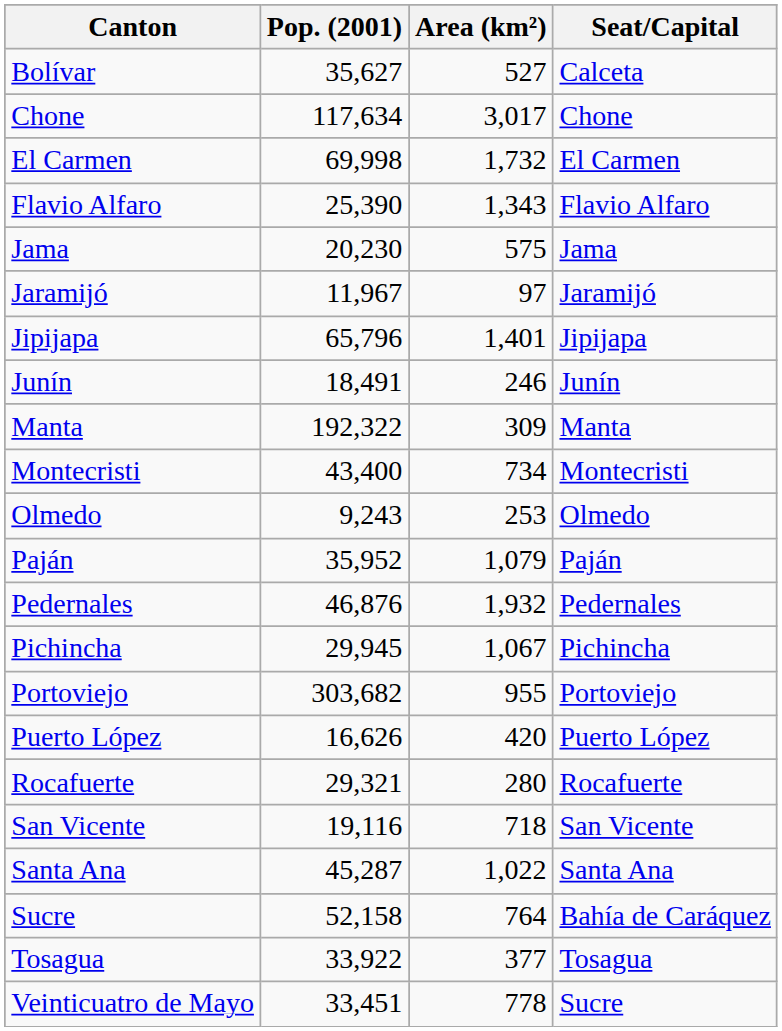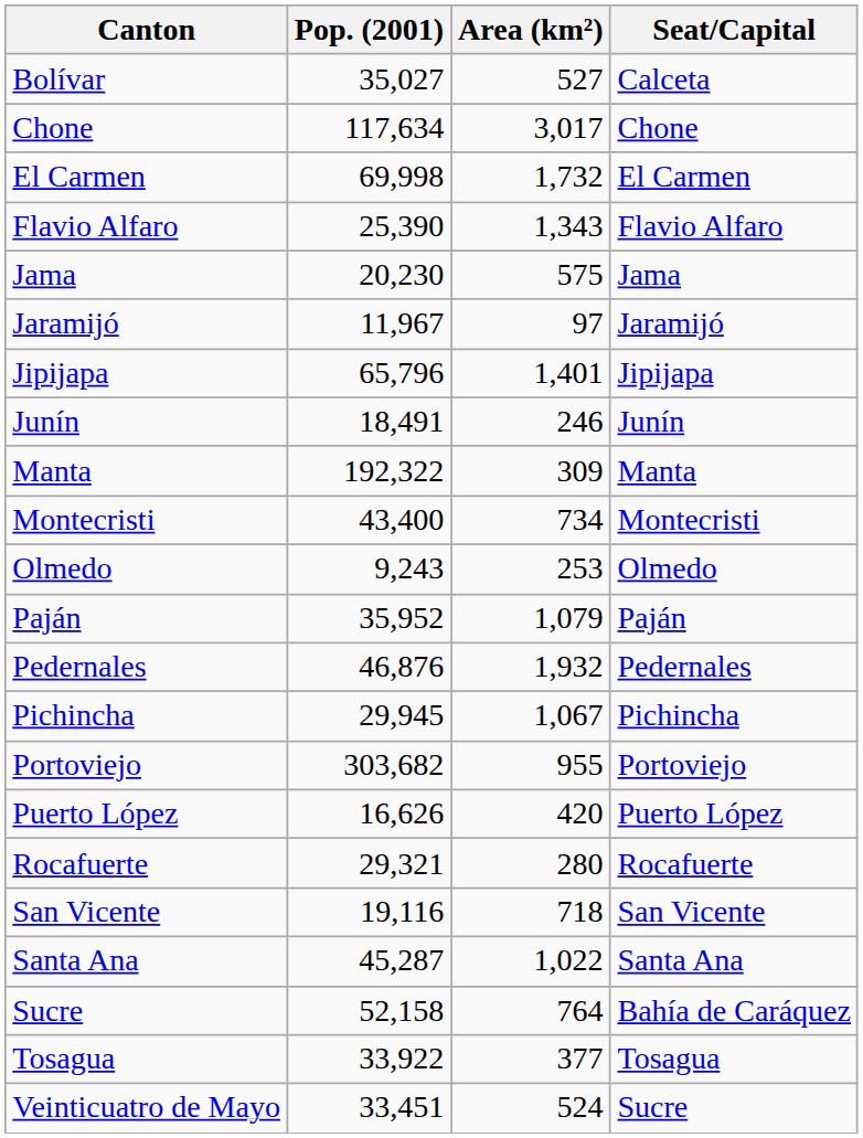 <table class="wikitable sortable">
 <tr>
 <th>Canton</th>
 <th>Pop. (2001)</th>
 <th>Area (km²)</th>
 <th>Seat/Capital</th>
 </tr>
 <tr>
 <td><a href='#'>Bolívar</a></td>
-<td align=right>35,627</td>
+<td align=right>35,027</td>
 <td align=right>527</td>
 <td><a href='#'>Calceta</a></td>
 </tr>
 <tr>
 <td><a href='#'>Chone</a></td>
 <td align=right>117,634</td>
 <td align=right>3,017</td>
 <td><a href='#'>Chone</a></td>
 </tr>
 <tr>
 <td><a href='#'>El Carmen</a></td>
 <td align=right>69,998</td>
 <td align=right>1,732</td>
 <td><a href='#'>El Carmen</a></td>
 </tr>
 <tr>
 <td><a href='#'>Flavio Alfaro</a></td>
 <td align=right>25,390</td>
 <td align=right>1,343</td>
 <td><a href='#'>Flavio Alfaro</a></td>
 </tr>
 <tr>
 <td><a href='#'>Jama</a></td>
 <td align=right>20,230</td>
 <td align=right>575</td>
 <td><a href='#'>Jama</a></td>
 </tr>
 <tr>
 <td><a href='#'>Jaramijó</a></td>
 <td align=right>11,967</td>
 <td align=right>97</td>
 <td><a href='#'>Jaramijó</a></td>
 </tr>
 <tr>
 <td><a href='#'>Jipijapa</a></td>
 <td align=right>65,796</td>
 <td align=right>1,401</td>
 <td><a href='#'>Jipijapa</a></td>
 </tr>
 <tr>
 <td><a href='#'>Junín</a></td>
 <td align=right>18,491</td>
 <td align=right>246</td>
 <td><a href='#'>Junín</a></td>
 </tr>
 <tr>
 <td><a href='#'>Manta</a></td>
 <td align=right>192,322</td>
 <td align=right>309</td>
 <td><a href='#'>Manta</a></td>
 </tr>
 <tr>
 <td><a href='#'>Montecristi</a></td>
 <td align=right>43,400</td>
 <td align=right>734</td>
 <td><a href='#'>Montecristi</a></td>
 </tr>
 <tr>
 <td><a href='#'>Olmedo</a></td>
 <td align=right>9,243</td>
 <td align=right>253</td>
 <td><a href='#'>Olmedo</a></td>
 </tr>
 <tr>
 <td><a href='#'>Paján</a></td>
 <td align=right>35,952</td>
 <td align=right>1,079</td>
 <td><a href='#'>Paján</a></td>
 </tr>
 <tr>
 <td><a href='#'>Pedernales</a></td>
 <td align=right>46,876</td>
 <td align=right>1,932</td>
 <td><a href='#'>Pedernales</a></td>
 </tr>
 <tr>
 <td><a href='#'>Pichincha</a></td>
 <td align=right>29,945</td>
 <td align=right>1,067</td>
 <td><a href='#'>Pichincha</a></td>
 </tr>
 <tr>
 <td><a href='#'>Portoviejo</a></td>
 <td align=right>303,682</td>
 <td align=right>955</td>
 <td><a href='#'>Portoviejo</a></td>
 </tr>
 <tr>
 <td><a href='#'>Puerto López</a></td>
 <td align=right>16,626</td>
 <td align=right>420</td>
 <td><a href='#'>Puerto López</a></td>
 </tr>
 <tr>
 <td><a href='#'>Rocafuerte</a></td>
 <td align=right>29,321</td>
 <td align=right>280</td>
 <td><a href='#'>Rocafuerte</a></td>
 </tr>
 <tr>
 <td><a href='#'>San Vicente</a></td>
 <td align=right>19,116</td>
 <td align=right>718</td>
 <td><a href='#'>San Vicente</a></td>
 </tr>
 <tr>
 <td><a href='#'>Santa Ana</a></td>
 <td align=right>45,287</td>
 <td align=right>1,022</td>
 <td><a href='#'>Santa Ana</a></td>
 </tr>
 <tr>
 <td><a href='#'>Sucre</a></td>
 <td align=right>52,158</td>
 <td align=right>764</td>
 <td><a href='#'>Bahía de Caráquez</a></td>
 </tr>
 <tr>
 <td><a href='#'>Tosagua</a></td>
 <td align=right>33,922</td>
 <td align=right>377</td>
 <td><a href='#'>Tosagua</a></td>
 </tr>
 <tr>
 <td><a href='#'>Veinticuatro de Mayo</a></td>
 <td align=right>33,451</td>
-<td align=right>778</td>
+<td align=right>524</td>
 <td><a href='#'>Sucre</a></td>
 </tr>
 </table>
